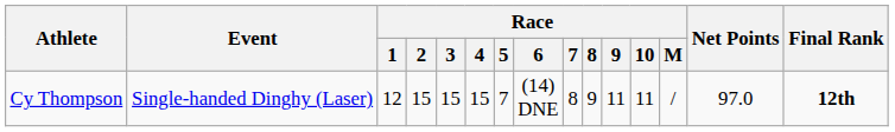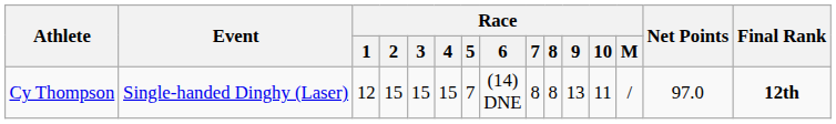 <table class="wikitable" border="1" style="font-size:90%">
 <tr>
 <th rowspan=2>Athlete</th>
 <th rowspan=2>Event</th>
 <th colspan=11>Race</th>
 <th rowspan=2>Net Points</th>
 <th rowspan=2>Final Rank</th>
 </tr>
 <tr>
 <th>1</th>
 <th>2</th>
 <th>3</th>
 <th>4</th>
 <th>5</th>
 <th>6</th>
 <th>7</th>
 <th>8</th>
 <th>9</th>
 <th>10</th>
 <th>M</th>
 </tr>
 <tr align=center>
 <td align=left><a href='#'>Cy Thompson</a></td>
 <td align=left><a href='#'>Single-handed Dinghy (Laser)</a></td>
 <td>12</td>
 <td>15</td>
 <td>15</td>
 <td>15</td>
 <td>7</td>
 <td>(14)<br>DNE</td>
 <td>8</td>
-<td>9</td>
-<td>11</td>
+<td>8</td>
+<td>13</td>
 <td>11</td>
 <td>/</td>
 <td>97.0</td>
 <td><strong>12th</strong></td>
 </tr>
 </table>
